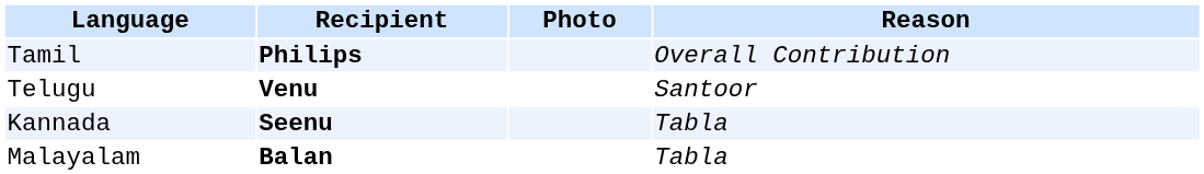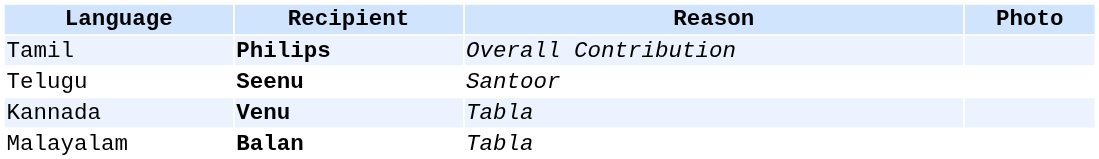 <table cellspacing="1" cellpadding="1" border="0" style="width:50%;">
 <tr style="background:#d1e4fd;">
 <th>Language</th>
 <th>Recipient</th>
+<th>Reason</th>
 <th>Photo</th>
-<th>Reason</th>
 </tr>
 <tr style="background:#edf3fe;">
 <td>Tamil</td>
 <td><strong>Philips</strong></td>
+<td><em>Overall Contribution</em></td>
 <td></td>
-<td><em>Overall Contribution</em></td>
 </tr>
 <tr>
 <td>Telugu</td>
-<td><strong>Venu</strong></td>
+<td><strong>Seenu</strong></td>
+<td><em>Santoor</em></td>
 <td></td>
-<td><em>Santoor</em></td>
 </tr>
 <tr style="background:#edf3fe;">
 <td>Kannada</td>
-<td><strong>Seenu</strong></td>
+<td><strong>Venu</strong></td>
+<td><em>Tabla</em></td>
 <td></td>
-<td><em>Tabla</em></td>
 </tr>
 <tr>
 <td>Malayalam</td>
 <td><strong>Balan</strong></td>
+<td><em>Tabla</em></td>
 <td></td>
-<td><em>Tabla</em></td>
 </tr>
 </table>
